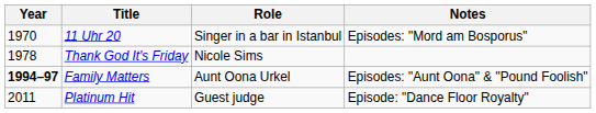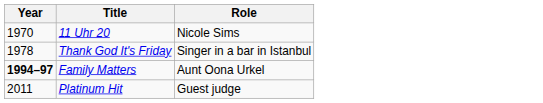 <table class="wikitable sortable">
 <tr>
 <th>Year</th>
 <th>Title</th>
 <th>Role</th>
-<th class="unsortable">Notes</th>
 </tr>
 <tr>
 <td>1970</td>
 <td><em><a href='#'>11 Uhr 20</a></em></td>
-<td>Singer in a bar in Istanbul</td>
-<td>Episodes: "Mord am Bosporus"</td>
+<td>Nicole Sims</td>
 </tr>
 <tr>
 <td>1978</td>
 <td><em><a href='#'>Thank God It's Friday</a></em></td>
-<td>Nicole Sims</td>
-<td></td>
+<td>Singer in a bar in Istanbul</td>
 </tr>
 <tr>
 <td><strong>1994–97</strong></td>
 <td><em><a href='#'>Family Matters</a></em></td>
 <td>Aunt Oona Urkel</td>
-<td>Episodes: "Aunt Oona" & "Pound Foolish"</td>
 </tr>
 <tr>
 <td>2011</td>
 <td><em><a href='#'>Platinum Hit</a></em></td>
 <td>Guest judge</td>
-<td>Episode: "Dance Floor Royalty"</td>
 </tr>
 </table>
